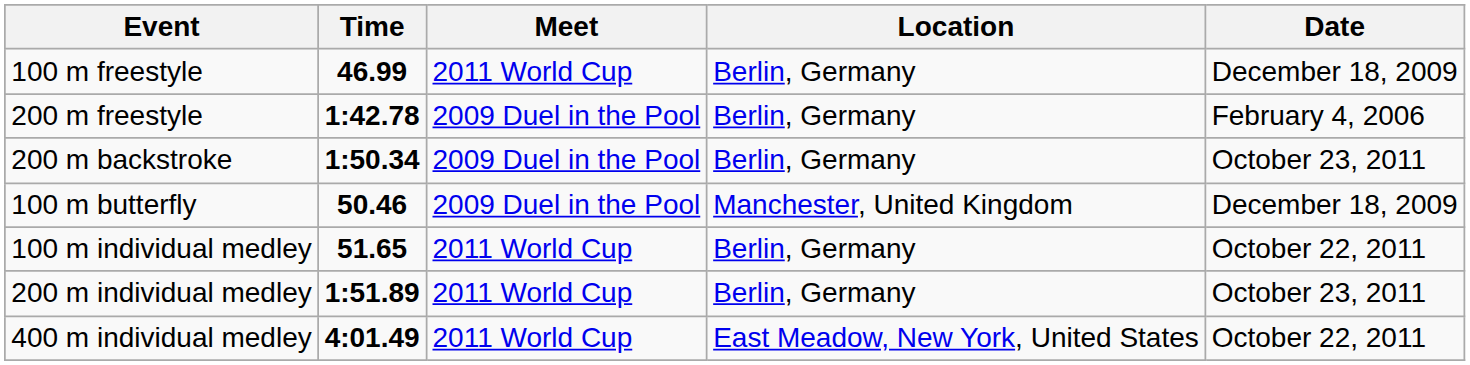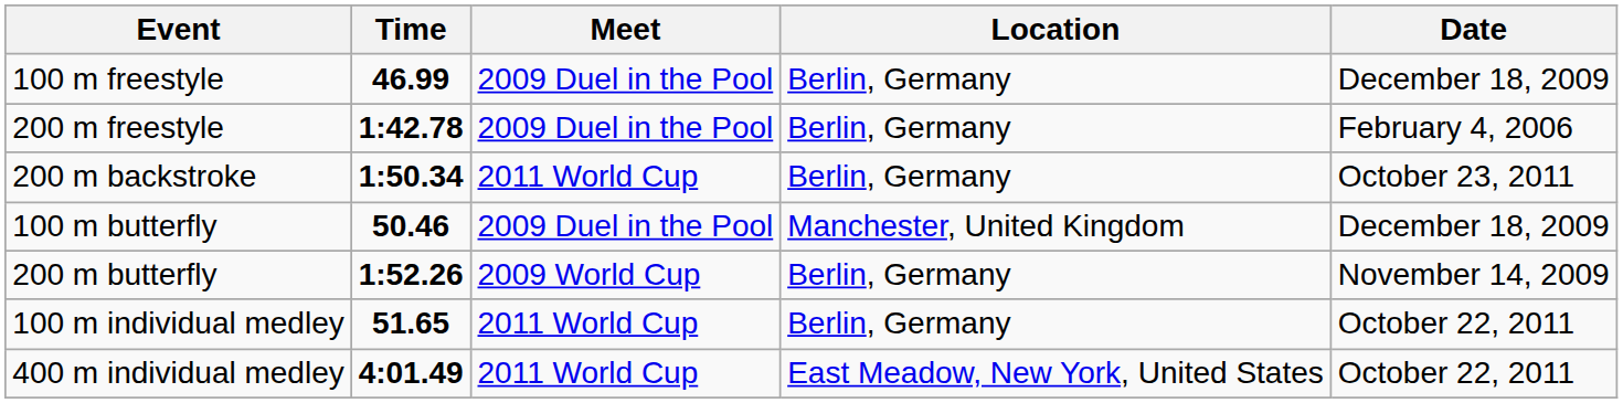 <table class="wikitable">
 <tr>
 <th>Event</th>
 <th>Time</th>
 <th>Meet</th>
 <th>Location</th>
 <th>Date</th>
 </tr>
 <tr>
 <td>100 m freestyle</td>
 <td style="text-align:center;"><strong>46.99</strong></td>
-<td><a href='#'>2011 World Cup</a></td>
+<td><a href='#'>2009 Duel in the Pool</a></td>
 <td><a href='#'>Berlin</a>, Germany</td>
 <td>December 18, 2009</td>
 </tr>
 <tr>
 <td>200 m freestyle</td>
 <td style="text-align:center;"><strong>1:42.78</strong></td>
 <td><a href='#'>2009 Duel in the Pool</a></td>
 <td><a href='#'>Berlin</a>, Germany</td>
 <td>February 4, 2006</td>
 </tr>
 <tr>
 <td>200 m backstroke</td>
 <td style="text-align:center;"><strong>1:50.34</strong></td>
-<td><a href='#'>2009 Duel in the Pool</a></td>
+<td><a href='#'>2011 World Cup</a></td>
 <td><a href='#'>Berlin</a>, Germany</td>
 <td>October 23, 2011</td>
 </tr>
 <tr>
 <td>100 m butterfly</td>
 <td style="text-align:center;"><strong>50.46</strong></td>
 <td><a href='#'>2009 Duel in the Pool</a></td>
 <td><a href='#'>Manchester</a>, United Kingdom</td>
 <td>December 18, 2009</td>
 </tr>
 <tr>
+<td>200 m butterfly</td>
+<td style="text-align:center;"><strong>1:52.26</strong></td>
+<td><a href='#'>2009 World Cup</a></td>
+<td><a href='#'>Berlin</a>, Germany</td>
+<td>November 14, 2009</td>
+</tr>
+<tr>
 <td>100 m individual medley</td>
 <td style="text-align:center;"><strong>51.65</strong></td>
 <td><a href='#'>2011 World Cup</a></td>
 <td><a href='#'>Berlin</a>, Germany</td>
 <td>October 22, 2011</td>
-</tr>
-<tr>
-<td>200 m individual medley</td>
-<td style="text-align:center;"><strong>1:51.89</strong></td>
-<td><a href='#'>2011 World Cup</a></td>
-<td><a href='#'>Berlin</a>, Germany</td>
-<td>October 23, 2011</td>
 </tr>
 <tr>
 <td>400 m individual medley</td>
 <td style="text-align:center;"><strong>4:01.49</strong></td>
 <td><a href='#'>2011 World Cup</a></td>
 <td><a href='#'>East Meadow, New York</a>, United States</td>
 <td>October 22, 2011</td>
 </tr>
 </table>
